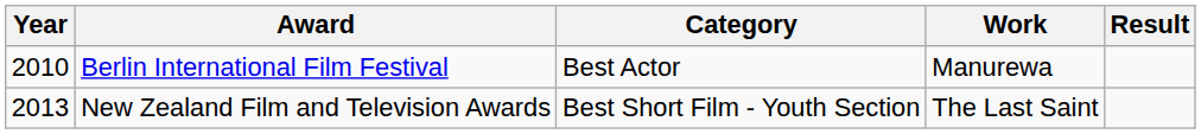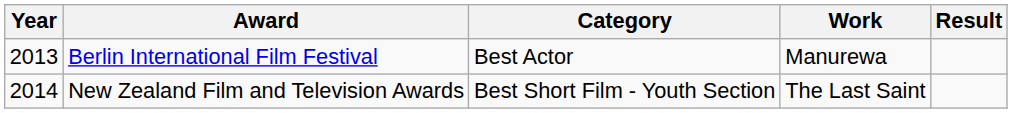 <table class="wikitable">
 <tr>
 <th>Year</th>
 <th>Award</th>
 <th>Category</th>
 <th>Work</th>
 <th>Result</th>
 </tr>
 <tr>
-<td>2010</td>
+<td>2013</td>
 <td><a href='#'>Berlin International Film Festival</a></td>
 <td>Best Actor</td>
 <td>Manurewa</td>
 <td></td>
 </tr>
 <tr>
-<td>2013</td>
+<td>2014</td>
 <td>New Zealand Film and Television Awards</td>
 <td>Best Short Film - Youth Section</td>
 <td>The Last Saint</td>
 <td></td>
 </tr>
 </table>
